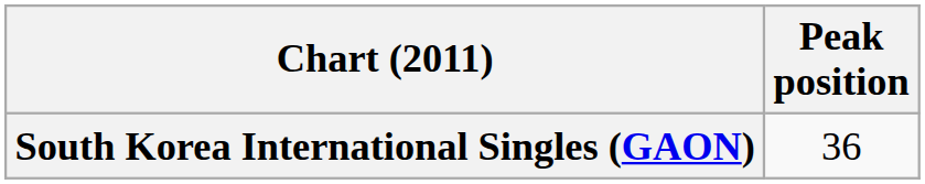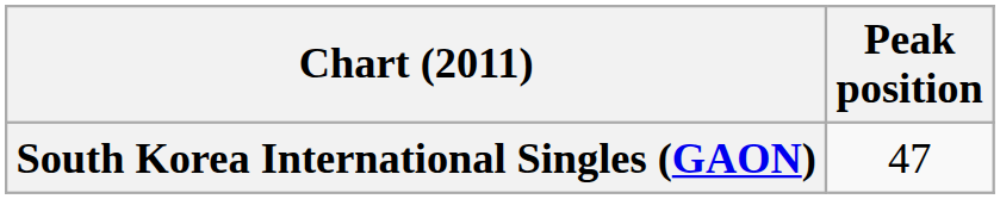 <table class="wikitable sortable plainrowheaders">
 <tr>
 <th scope="col">Chart (2011)</th>
 <th scope="col">Peak<br>position</th>
 </tr>
 <tr>
 <th scope="row">South Korea International Singles (<a href='#'>GAON</a>)</th>
-<td style="text-align:center;">36</td>
+<td style="text-align:center;">47</td>
 </tr>
 </table>
